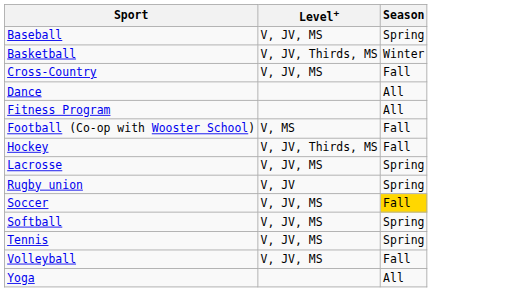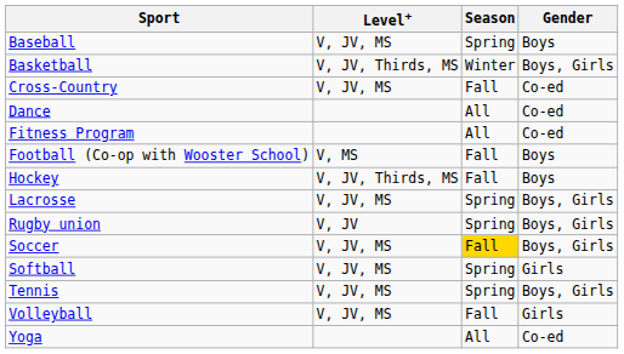 <table class="wikitable sortable" border="1">
 <tr>
 <th><strong>Sport</strong></th>
 <th><strong>Level<sup>+</sup></strong></th>
 <th><strong>Season</strong></th>
+<th><strong>Gender</strong></th>
 </tr>
 <tr>
 <td><a href='#'>Baseball</a></td>
 <td>V, JV, MS</td>
 <td>Spring</td>
+<td>Boys</td>
 </tr>
 <tr>
 <td><a href='#'>Basketball</a></td>
 <td>V, JV, Thirds, MS</td>
 <td>Winter</td>
+<td>Boys, Girls</td>
 </tr>
 <tr>
 <td><a href='#'>Cross-Country</a></td>
 <td>V, JV, MS</td>
 <td>Fall</td>
+<td>Co-ed</td>
 </tr>
 <tr>
 <td><a href='#'>Dance</a></td>
 <td></td>
 <td>All</td>
+<td>Co-ed</td>
 </tr>
 <tr>
 <td><a href='#'>Fitness Program</a></td>
 <td></td>
 <td>All</td>
+<td>Co-ed</td>
 </tr>
 <tr>
 <td><a href='#'>Football</a> (Co-op with <a href='#'>Wooster School</a>)</td>
 <td>V, MS</td>
 <td>Fall</td>
+<td>Boys</td>
 </tr>
 <tr>
 <td><a href='#'>Hockey</a></td>
 <td>V, JV, Thirds, MS</td>
 <td>Fall</td>
+<td>Boys</td>
 </tr>
 <tr>
 <td><a href='#'>Lacrosse</a></td>
 <td>V, JV, MS</td>
 <td>Spring</td>
+<td>Boys, Girls</td>
 </tr>
 <tr>
 <td><a href='#'>Rugby union</a></td>
 <td>V, JV</td>
 <td>Spring</td>
+<td>Boys, Girls</td>
 </tr>
 <tr>
 <td><a href='#'>Soccer</a></td>
 <td>V, JV, MS</td>
 <td style="background: gold;">Fall</td>
+<td>Boys, Girls</td>
 </tr>
 <tr>
 <td><a href='#'>Softball</a></td>
 <td>V, JV, MS</td>
 <td>Spring</td>
+<td>Girls</td>
 </tr>
 <tr>
 <td><a href='#'>Tennis</a></td>
 <td>V, JV, MS</td>
 <td>Spring</td>
+<td>Boys, Girls</td>
 </tr>
 <tr>
 <td><a href='#'>Volleyball</a></td>
 <td>V, JV, MS</td>
 <td>Fall</td>
+<td>Girls</td>
 </tr>
 <tr>
 <td><a href='#'>Yoga</a></td>
 <td></td>
 <td>All</td>
+<td>Co-ed</td>
 </tr>
 </table>
